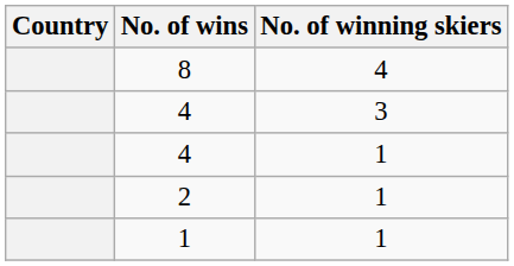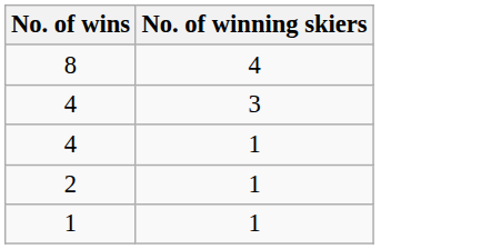 <table class="sortable plainrowheaders wikitable">
 <tr>
-<th scope=col>Country</th>
 <th scope=col>No. of wins</th>
 <th scope=col>No. of winning skiers</th>
 </tr>
 <tr>
-<th scope=row></th>
 <td align=center>8</td>
 <td align=center>4</td>
 </tr>
 <tr>
-<th scope=row></th>
 <td align=center>4</td>
 <td align=center>3</td>
 </tr>
 <tr>
-<th scope=row></th>
 <td align=center>4</td>
 <td align=center>1</td>
 </tr>
 <tr>
-<th scope=row></th>
 <td align=center>2</td>
 <td align=center>1</td>
 </tr>
 <tr>
-<th scope=row></th>
 <td align=center>1</td>
 <td align=center>1</td>
 </tr>
 </table>
